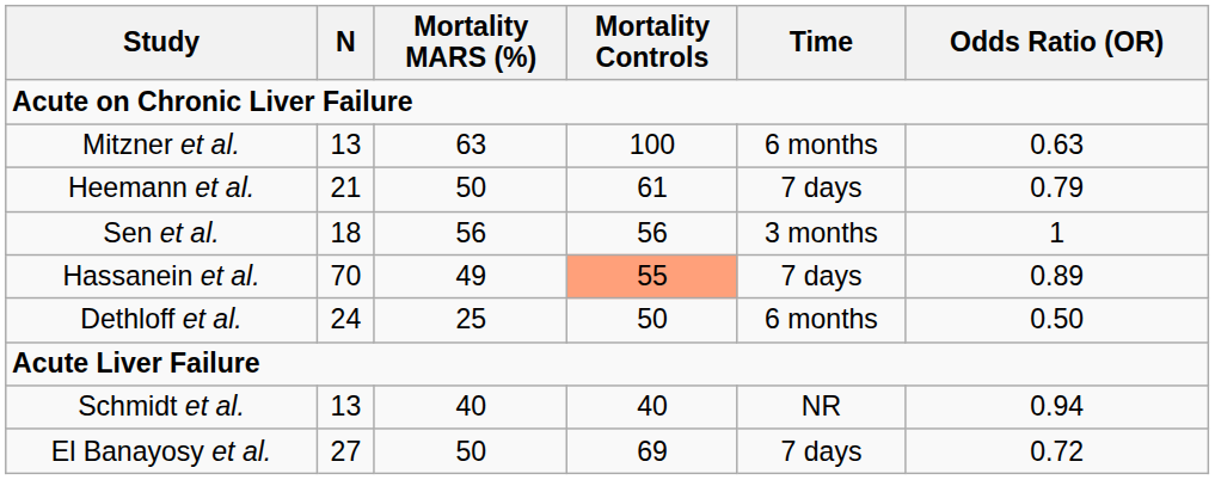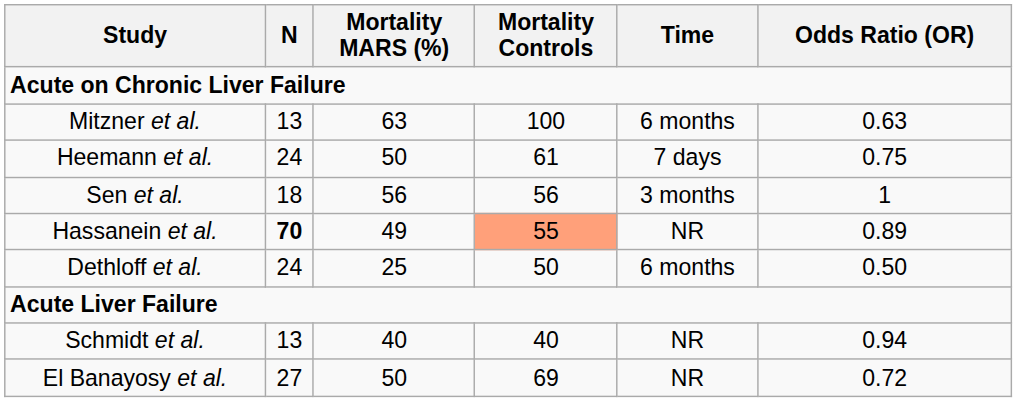 <table class="wikitable" style="text-align: center; margin: 1em auto 1em auto" width="700pt">
 <tr>
 <th>Study</th>
 <th>N</th>
 <th>Mortality<br>MARS (%)</th>
 <th>Mortality<br>Controls</th>
 <th>Time</th>
 <th>Odds Ratio (OR)</th>
 </tr>
 <tr>
 <td colspan=6; style="text-align: left"><strong>Acute on Chronic Liver Failure</strong></td>
 </tr>
 <tr>
 <td>Mitzner <em>et al.</em></td>
 <td>13</td>
 <td>63</td>
 <td>100</td>
 <td>6 months</td>
 <td>0.63</td>
 </tr>
 <tr>
 <td>Heemann <em>et al.</em></td>
-<td>21</td>
+<td>24</td>
 <td>50</td>
 <td>61</td>
 <td>7 days</td>
-<td>0.79</td>
+<td>0.75</td>
 </tr>
 <tr>
 <td>Sen <em>et al.</em></td>
 <td>18</td>
 <td>56</td>
 <td>56</td>
 <td>3 months</td>
 <td>1</td>
 </tr>
 <tr>
 <td>Hassanein <em>et al.</em></td>
-<td>70</td>
+<td><strong>70</strong></td>
 <td>49</td>
 <td style="background: lightsalmon;">55</td>
-<td>7 days</td>
+<td>NR</td>
 <td>0.89</td>
 </tr>
 <tr>
 <td>Dethloff <em>et al.</em></td>
 <td>24</td>
 <td>25</td>
 <td>50</td>
 <td>6 months</td>
 <td>0.50</td>
 </tr>
 <tr>
 <td colspan=6; style="text-align: left"><strong>Acute Liver Failure</strong></td>
 </tr>
 <tr>
 <td>Schmidt <em>et al.</em></td>
 <td>13</td>
 <td>40</td>
 <td>40</td>
 <td>NR</td>
 <td>0.94</td>
 </tr>
 <tr>
 <td>El Banayosy <em>et al.</em></td>
 <td>27</td>
 <td>50</td>
 <td>69</td>
-<td>7 days</td>
+<td>NR</td>
 <td>0.72</td>
 </tr>
 </table>
